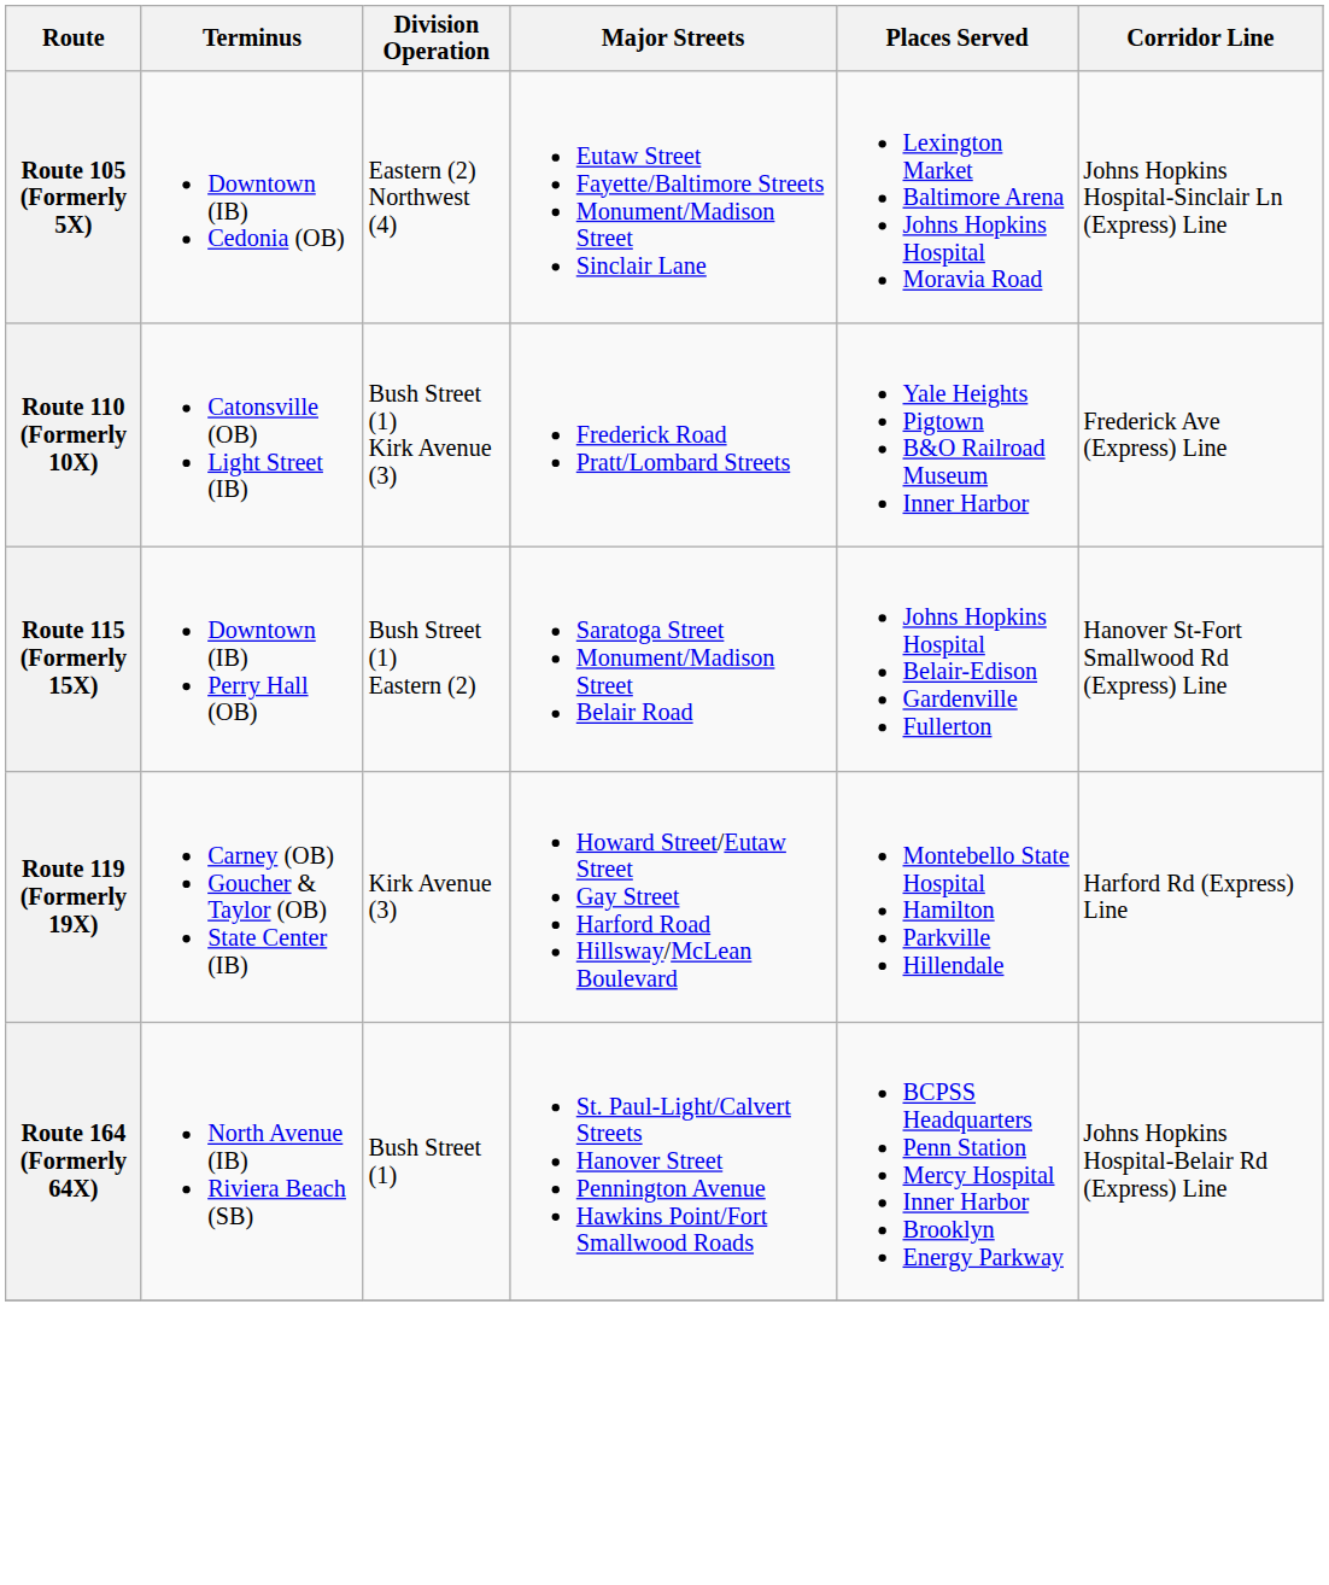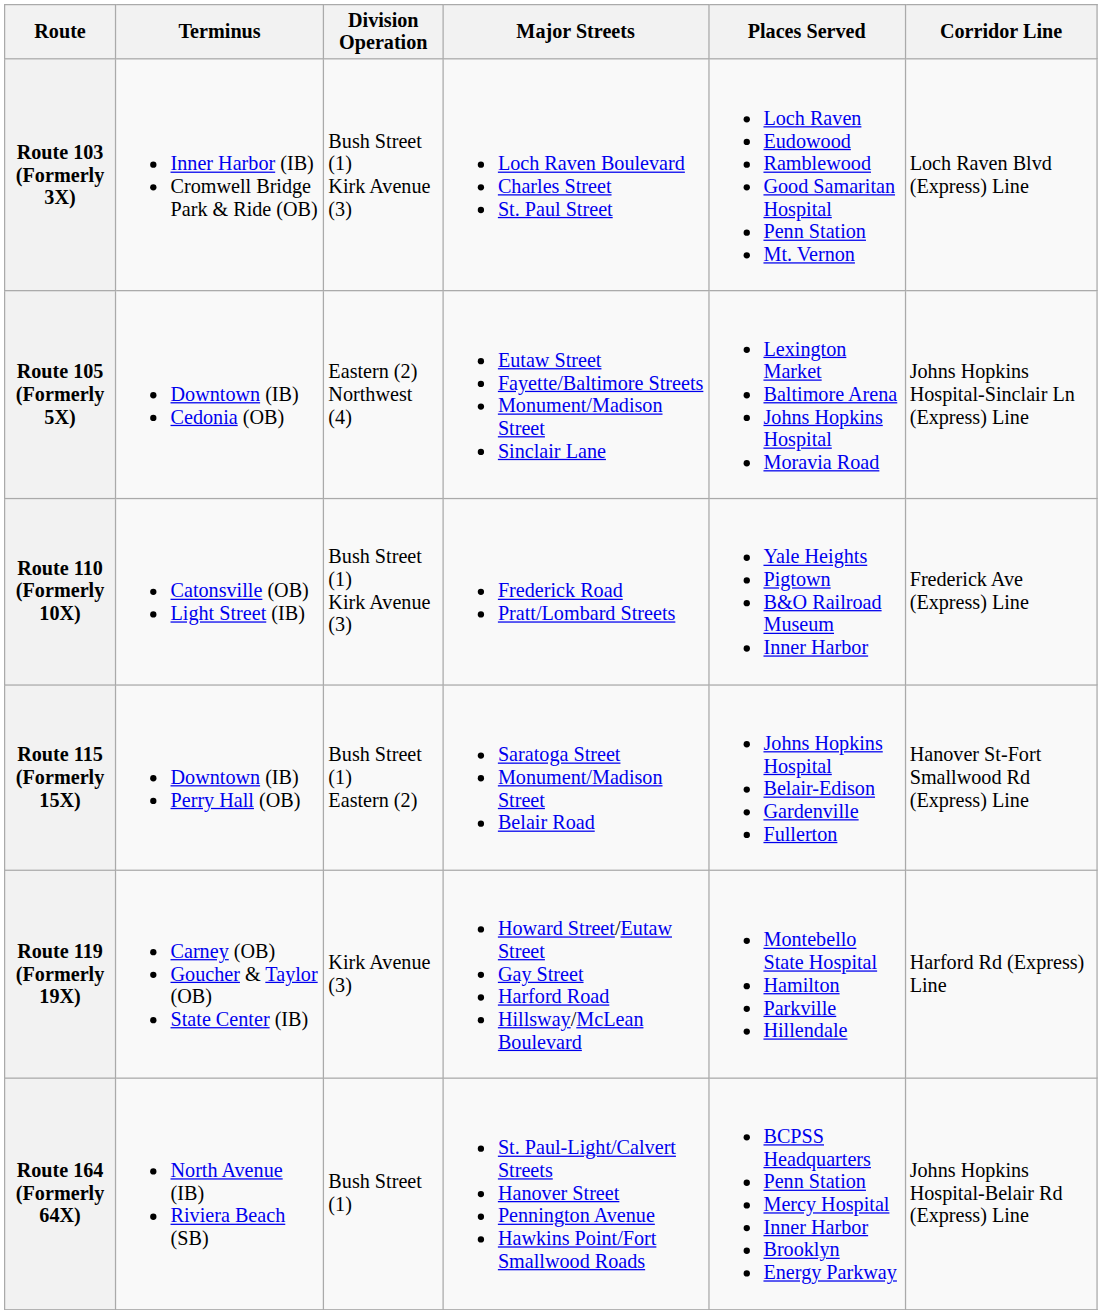 <table class=wikitable>
 <tr>
 <th>Route</th>
 <th>Terminus</th>
 <th>Division Operation</th>
 <th>Major Streets</th>
 <th>Places Served</th>
 <th>Corridor Line</th>
+</tr>
+<tr>
+<th>Route 103<br>(Formerly 3X)</th>
+<td><br><ul><li><a href='#'>Inner Harbor</a> (IB)</li><li>Cromwell Bridge Park & Ride (OB)</li></ul></td>
+<td>Bush Street (1)<br>Kirk Avenue (3)</td>
+<td><br><ul><li><a href='#'>Loch Raven Boulevard</a></li><li><a href='#'>Charles Street</a></li><li><a href='#'>St. Paul Street</a></li></ul></td>
+<td><br><ul><li><a href='#'>Loch Raven</a></li><li><a href='#'>Eudowood</a></li><li><a href='#'>Ramblewood</a></li><li><a href='#'>Good Samaritan Hospital</a></li><li><a href='#'>Penn Station</a></li><li><a href='#'>Mt. Vernon</a></li></ul></td>
+<td>Loch Raven Blvd (Express) Line</td>
 </tr>
 <tr>
 <th>Route 105<br>(Formerly 5X)</th>
 <td><br><ul><li><a href='#'>Downtown</a> (IB)</li><li><a href='#'>Cedonia</a> (OB)</li></ul></td>
 <td>Eastern (2)<br>Northwest (4)</td>
 <td><br><ul><li><a href='#'>Eutaw Street</a></li><li><a href='#'>Fayette/Baltimore Streets</a></li><li><a href='#'>Monument/Madison Street</a></li><li><a href='#'>Sinclair Lane</a></li></ul></td>
 <td><br><ul><li><a href='#'>Lexington Market</a></li><li><a href='#'>Baltimore Arena</a></li><li><a href='#'>Johns Hopkins Hospital</a></li><li><a href='#'>Moravia Road</a></li></ul></td>
 <td>Johns Hopkins Hospital-Sinclair Ln (Express) Line</td>
 </tr>
 <tr>
 <th>Route 110<br>(Formerly 10X)</th>
 <td><br><ul><li><a href='#'>Catonsville</a> (OB)</li><li><a href='#'>Light Street</a> (IB)</li></ul></td>
 <td>Bush Street (1)<br>Kirk Avenue (3)</td>
 <td><br><ul><li><a href='#'>Frederick Road</a></li><li><a href='#'>Pratt/Lombard Streets</a></li></ul></td>
 <td><br><ul><li><a href='#'>Yale Heights</a></li><li><a href='#'>Pigtown</a></li><li><a href='#'>B&O Railroad Museum</a></li><li><a href='#'>Inner Harbor</a></li></ul></td>
 <td>Frederick Ave (Express) Line</td>
 </tr>
 <tr>
 <th>Route 115<br>(Formerly 15X)</th>
 <td><br><ul><li><a href='#'>Downtown</a> (IB)</li><li><a href='#'>Perry Hall</a> (OB)</li></ul></td>
 <td>Bush Street (1)<br>Eastern (2)</td>
 <td><br><ul><li><a href='#'>Saratoga Street</a></li><li><a href='#'>Monument/Madison Street</a></li><li><a href='#'>Belair Road</a></li></ul></td>
 <td><br><ul><li><a href='#'>Johns Hopkins Hospital</a></li><li><a href='#'>Belair-Edison</a></li><li><a href='#'>Gardenville</a></li><li><a href='#'>Fullerton</a></li></ul></td>
 <td>Hanover St-Fort Smallwood Rd (Express) Line</td>
 </tr>
 <tr>
 <th>Route 119<br>(Formerly 19X)</th>
 <td><br><ul><li><a href='#'>Carney</a> (OB)</li><li><a href='#'>Goucher</a> & <a href='#'>Taylor</a> (OB)</li><li><a href='#'>State Center</a> (IB)</li></ul></td>
 <td>Kirk Avenue (3)</td>
 <td><br><ul><li><a href='#'>Howard Street</a>/<a href='#'>Eutaw Street</a></li><li><a href='#'>Gay Street</a></li><li><a href='#'>Harford Road</a></li><li><a href='#'>Hillsway</a>/<a href='#'>McLean Boulevard</a></li></ul></td>
 <td><br><ul><li><a href='#'>Montebello State Hospital</a></li><li><a href='#'>Hamilton</a></li><li><a href='#'>Parkville</a></li><li><a href='#'>Hillendale</a></li></ul></td>
 <td>Harford Rd (Express) Line</td>
 </tr>
 <tr>
 <th>Route 164<br>(Formerly 64X)</th>
 <td><br><ul><li><a href='#'>North Avenue</a> (IB)</li><li><a href='#'>Riviera Beach</a> (SB)</li></ul></td>
 <td>Bush Street (1)</td>
 <td><br><ul><li><a href='#'>St. Paul-Light/Calvert Streets</a></li><li><a href='#'>Hanover Street</a></li><li><a href='#'>Pennington Avenue</a></li><li><a href='#'>Hawkins Point/Fort Smallwood Roads</a></li></ul></td>
 <td><br><ul><li><a href='#'>BCPSS Headquarters</a></li><li><a href='#'>Penn Station</a></li><li><a href='#'>Mercy Hospital</a></li><li><a href='#'>Inner Harbor</a></li><li><a href='#'>Brooklyn</a></li><li><a href='#'>Energy Parkway</a></li></ul></td>
 <td>Johns Hopkins Hospital-Belair Rd (Express) Line</td>
 </tr>
 <tr>
 </tr>
 </table>
